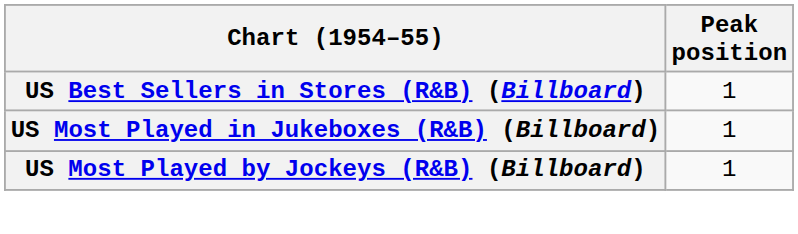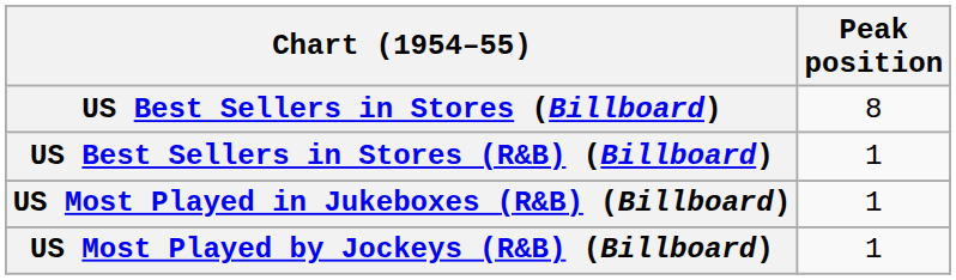 <table class="wikitable sortable plainrowheaders" style="text-align:center;">
 <tr>
 <th scope="col">Chart (1954–55)</th>
 <th scope="col">Peak<br>position</th>
+</tr>
+<tr>
+<th scope="row">US <a href='#'>Best Sellers in Stores</a> (<em><a href='#'>Billboard</a></em>)</th>
+<td align="center">8</td>
 </tr>
 <tr>
 <th scope="row">US <a href='#'>Best Sellers in Stores (R&B)</a> (<em><a href='#'>Billboard</a></em>)</th>
 <td align="center">1</td>
 </tr>
 <tr>
 <th scope="row">US <a href='#'>Most Played in Jukeboxes (R&B)</a> (<em>Billboard</em>)</th>
 <td align="center">1</td>
 </tr>
 <tr>
 <th scope="row">US <a href='#'>Most Played by Jockeys (R&B)</a> (<em>Billboard</em>)</th>
 <td align="center">1</td>
 </tr>
 </table>
